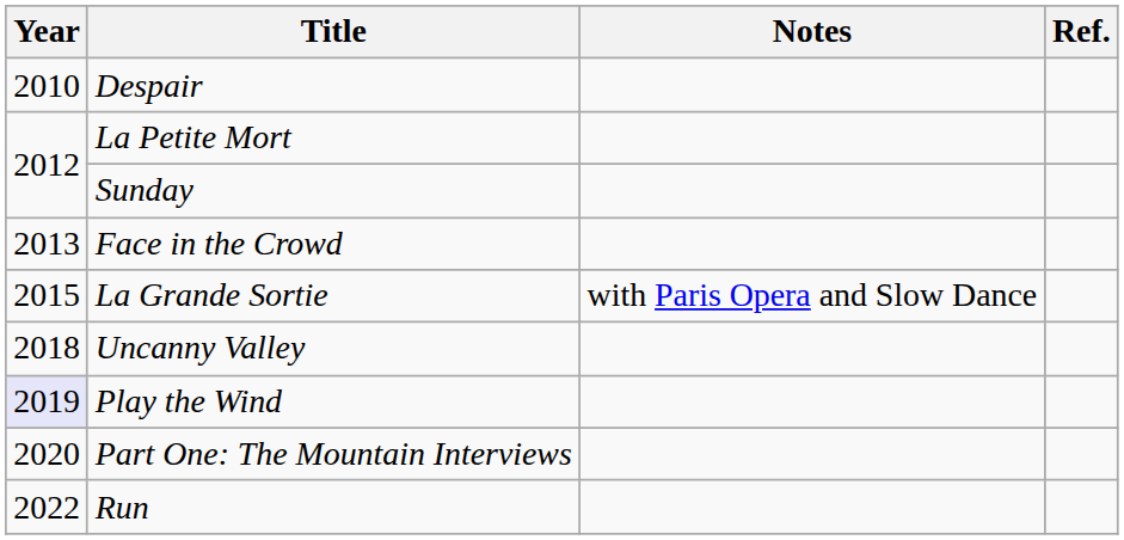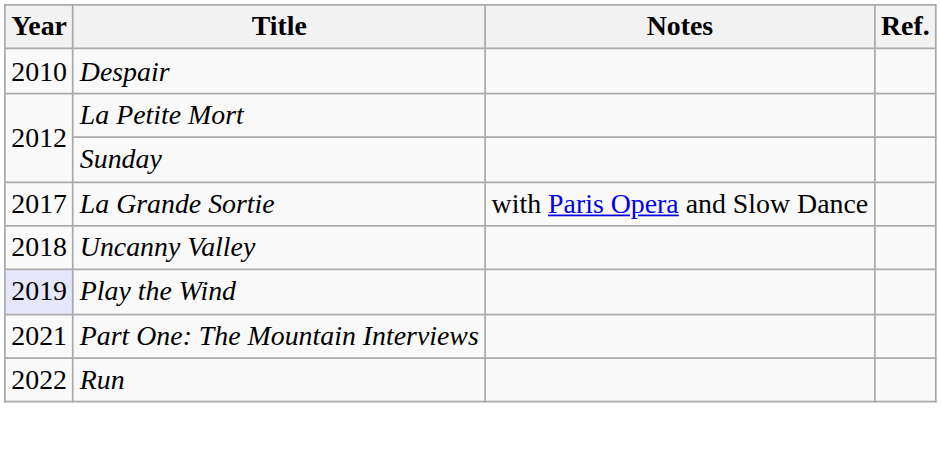 <table class="wikitable">
 <tr>
 <th>Year</th>
 <th>Title</th>
 <th>Notes</th>
 <th>Ref.</th>
 </tr>
 <tr>
 <td>2010</td>
 <td><em>Despair</em></td>
 <td></td>
 <td></td>
 </tr>
 <tr>
 <td rowspan="2">2012</td>
 <td><em>La Petite Mort</em></td>
 <td></td>
 <td></td>
 </tr>
 <tr>
 <td><em>Sunday</em></td>
 <td></td>
 <td></td>
 </tr>
 <tr>
-<td>2013</td>
-<td><em>Face in the Crowd</em></td>
-<td></td>
-<td></td>
-</tr>
-<tr>
-<td>2015</td>
+<td>2017</td>
 <td><em>La Grande Sortie</em></td>
 <td>with <a href='#'>Paris Opera</a> and Slow Dance</td>
 <td></td>
 </tr>
 <tr>
 <td>2018</td>
 <td><em>Uncanny Valley</em></td>
 <td></td>
 <td></td>
 </tr>
 <tr>
 <td style="background: lavender;">2019</td>
 <td><em>Play the Wind</em></td>
 <td></td>
 <td></td>
 </tr>
 <tr>
-<td>2020</td>
+<td>2021</td>
 <td><em>Part One: The Mountain Interviews</em></td>
 <td></td>
 <td></td>
 </tr>
 <tr>
 <td>2022</td>
 <td><em>Run</em></td>
 <td></td>
 <td></td>
 </tr>
 </table>
